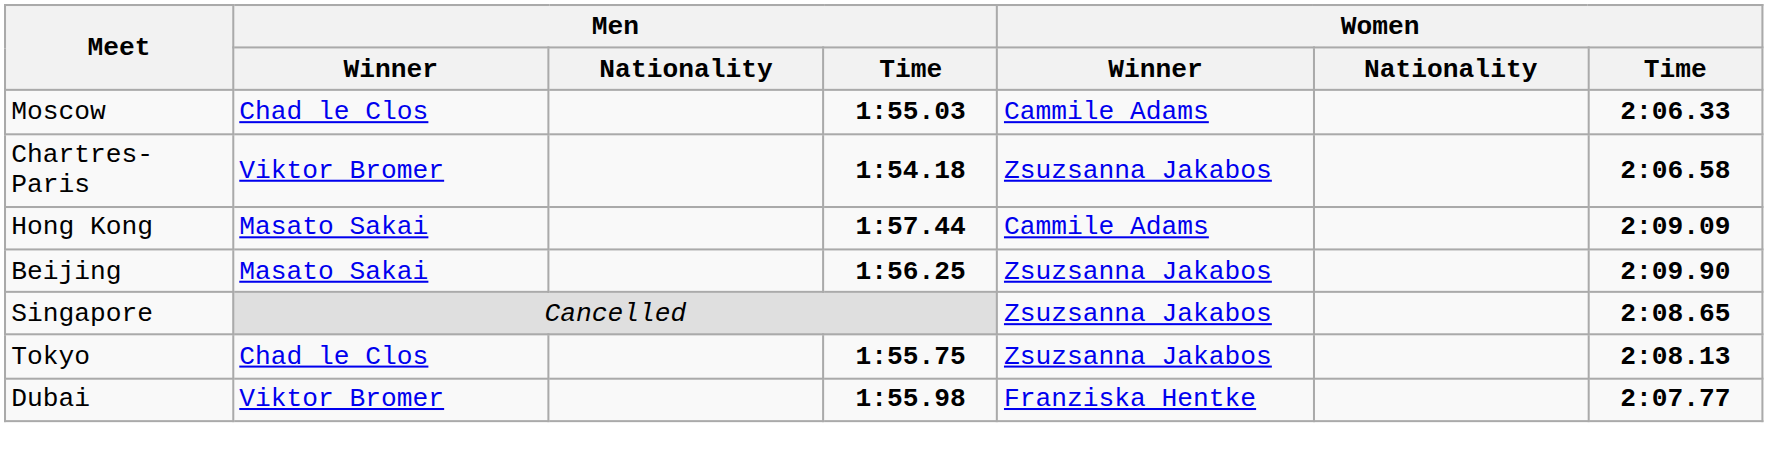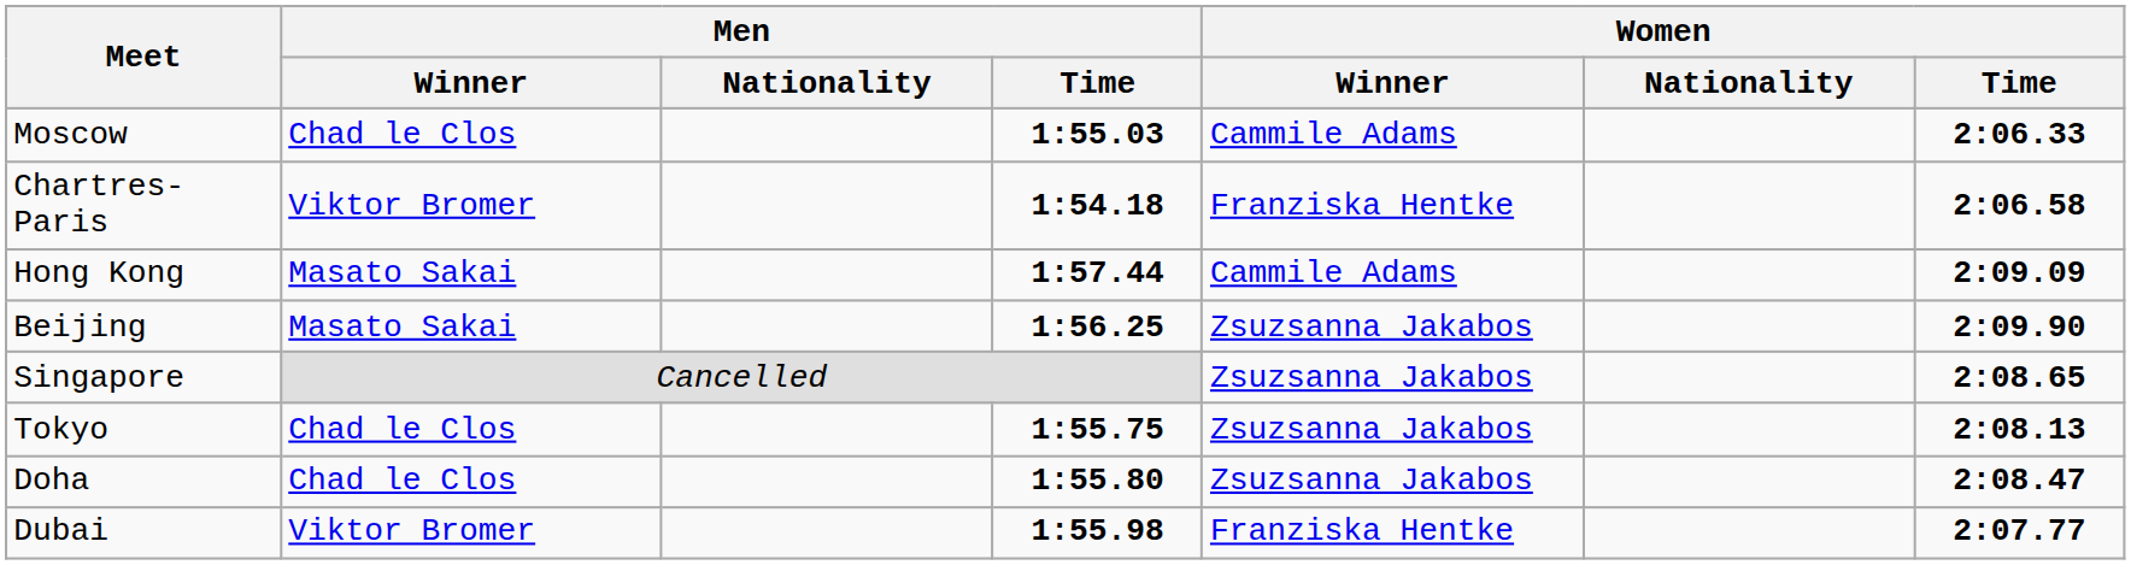 <table class="wikitable">
 <tr>
 <th rowspan="2">Meet</th>
 <th colspan="3">Men</th>
 <th colspan="3">Women</th>
 </tr>
 <tr>
 <th width=150>Winner</th>
 <th width=130>Nationality</th>
 <th width=80>Time</th>
 <th width=150>Winner</th>
 <th width=130>Nationality</th>
 <th width=80>Time</th>
 </tr>
 <tr>
 <td>Moscow</td>
 <td><a href='#'>Chad le Clos</a></td>
 <td></td>
 <td align=center><strong>1:55.03</strong></td>
 <td><a href='#'>Cammile Adams</a></td>
 <td></td>
 <td align=center><strong>2:06.33</strong></td>
 </tr>
 <tr>
 <td>Chartres-Paris</td>
 <td><a href='#'>Viktor Bromer</a></td>
 <td></td>
 <td align=center><strong>1:54.18</strong></td>
-<td><a href='#'>Zsuzsanna Jakabos</a></td>
+<td><a href='#'>Franziska Hentke</a></td>
 <td></td>
 <td align=center><strong>2:06.58</strong></td>
 </tr>
 <tr>
 <td>Hong Kong</td>
 <td><a href='#'>Masato Sakai</a></td>
 <td></td>
 <td align=center><strong>1:57.44</strong></td>
 <td><a href='#'>Cammile Adams</a></td>
 <td></td>
 <td align=center><strong>2:09.09</strong></td>
 </tr>
 <tr>
 <td>Beijing</td>
 <td><a href='#'>Masato Sakai</a></td>
 <td></td>
 <td align=center><strong>1:56.25</strong></td>
 <td><a href='#'>Zsuzsanna Jakabos</a></td>
 <td></td>
 <td align=center><strong>2:09.90</strong></td>
 </tr>
 <tr>
 <td>Singapore</td>
 <td colspan=3 align=center style="background:#dfdfdf"><em>Cancelled</em></td>
 <td><a href='#'>Zsuzsanna Jakabos</a></td>
 <td></td>
 <td align=center><strong>2:08.65</strong></td>
 </tr>
 <tr>
 <td>Tokyo</td>
 <td><a href='#'>Chad le Clos</a></td>
 <td></td>
 <td align=center><strong>1:55.75</strong></td>
 <td><a href='#'>Zsuzsanna Jakabos</a></td>
 <td></td>
 <td align=center><strong>2:08.13</strong></td>
 </tr>
 <tr>
+<td>Doha</td>
+<td><a href='#'>Chad le Clos</a></td>
+<td></td>
+<td align=center><strong>1:55.80</strong></td>
+<td><a href='#'>Zsuzsanna Jakabos</a></td>
+<td></td>
+<td align=center><strong>2:08.47</strong></td>
+</tr>
+<tr>
 <td>Dubai</td>
 <td><a href='#'>Viktor Bromer</a></td>
 <td></td>
 <td align=center><strong>1:55.98</strong></td>
 <td><a href='#'>Franziska Hentke</a></td>
 <td></td>
 <td align=center><strong>2:07.77</strong></td>
 </tr>
 </table>
